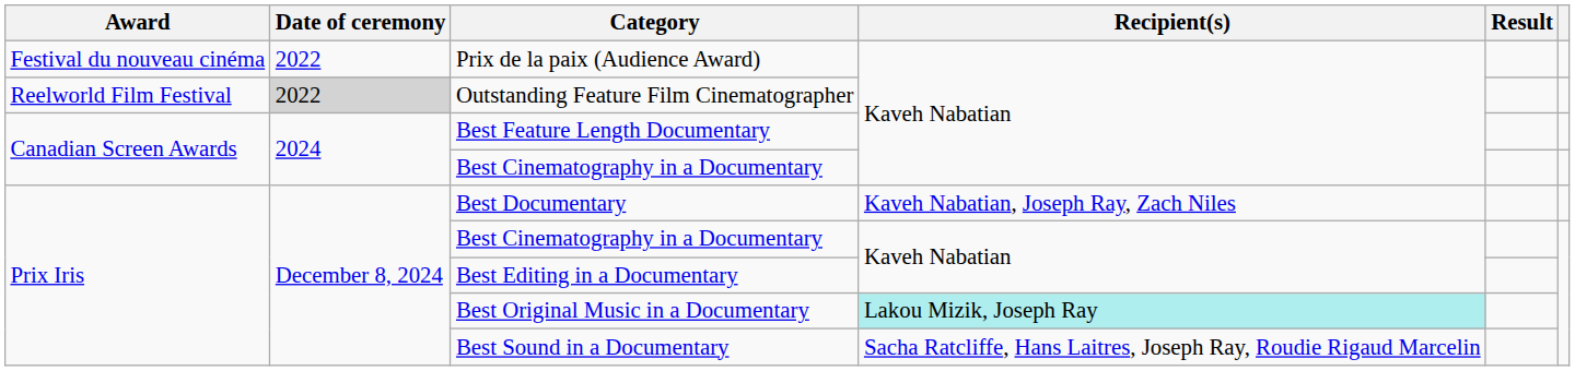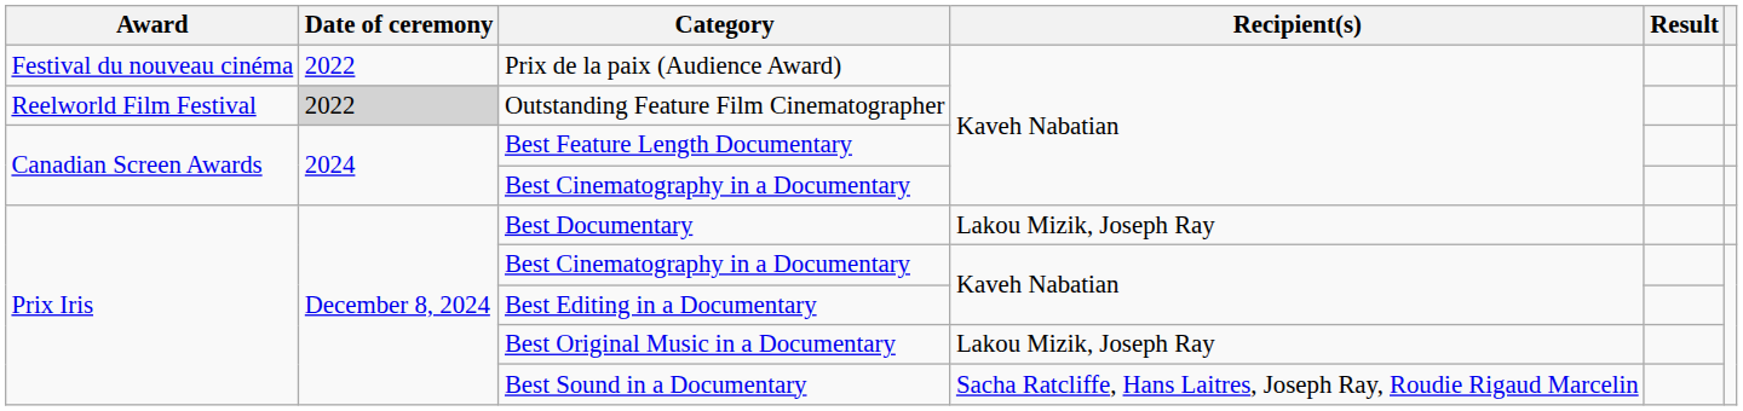 <table class="wikitable plainrowheaders sortable">
 <tr>
 <th scope="col">Award</th>
 <th scope="col">Date of ceremony</th>
 <th scope="col">Category</th>
 <th scope="col">Recipient(s)</th>
 <th scope="col">Result</th>
 <th scope="col" class="unsortable"></th>
 </tr>
 <tr>
 <td><a href='#'>Festival du nouveau cinéma</a></td>
 <td><a href='#'>2022</a></td>
 <td>Prix de la paix (Audience Award)</td>
 <td rowspan=4>Kaveh Nabatian</td>
 <td></td>
 <td></td>
 </tr>
 <tr>
 <td><a href='#'>Reelworld Film Festival</a></td>
 <td style="background: lightgrey;">2022</td>
 <td>Outstanding Feature Film Cinematographer</td>
 <td></td>
 <td></td>
 </tr>
 <tr>
 <td rowspan=2><a href='#'>Canadian Screen Awards</a></td>
 <td rowspan=2><a href='#'>2024</a></td>
 <td><a href='#'>Best Feature Length Documentary</a></td>
 <td></td>
 <td></td>
 </tr>
 <tr>
 <td><a href='#'>Best Cinematography in a Documentary</a></td>
 <td></td>
 <td></td>
 </tr>
 <tr>
 <td rowspan=5><a href='#'>Prix Iris</a></td>
 <td rowspan=5><a href='#'>December 8, 2024</a></td>
 <td><a href='#'>Best Documentary</a></td>
-<td><a href='#'>Kaveh Nabatian</a>, <a href='#'>Joseph Ray</a>, <a href='#'>Zach Niles</a></td>
+<td>Lakou Mizik, Joseph Ray</td>
 <td></td>
 <td></td>
 </tr>
 <tr>
 <td><a href='#'>Best Cinematography in a Documentary</a></td>
 <td rowspan=2>Kaveh Nabatian</td>
 <td></td>
 <td rowspan=4></td>
 </tr>
 <tr>
 <td><a href='#'>Best Editing in a Documentary</a></td>
 <td></td>
 </tr>
 <tr>
 <td><a href='#'>Best Original Music in a Documentary</a></td>
-<td style="background: paleturquoise;">Lakou Mizik, Joseph Ray</td>
+<td>Lakou Mizik, Joseph Ray</td>
 <td></td>
 </tr>
 <tr>
 <td><a href='#'>Best Sound in a Documentary</a></td>
 <td><a href='#'>Sacha Ratcliffe</a>, <a href='#'>Hans Laitres</a>, Joseph Ray, <a href='#'>Roudie Rigaud Marcelin</a></td>
 <td></td>
 </tr>
 </table>
